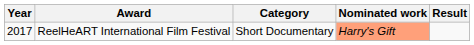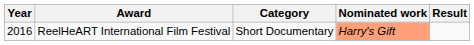 <table class="wikitable sortable">
 <tr>
 <th>Year</th>
 <th>Award</th>
 <th>Category</th>
 <th>Nominated work</th>
 <th class="wikitable unsortable">Result</th>
 </tr>
 <tr>
-<td>2017</td>
+<td>2016</td>
 <td>ReelHeART International Film Festival</td>
 <td>Short Documentary</td>
 <td style="background: lightsalmon;"><em>Harry's Gift</em></td>
 <td></td>
 </tr>
 </table>
